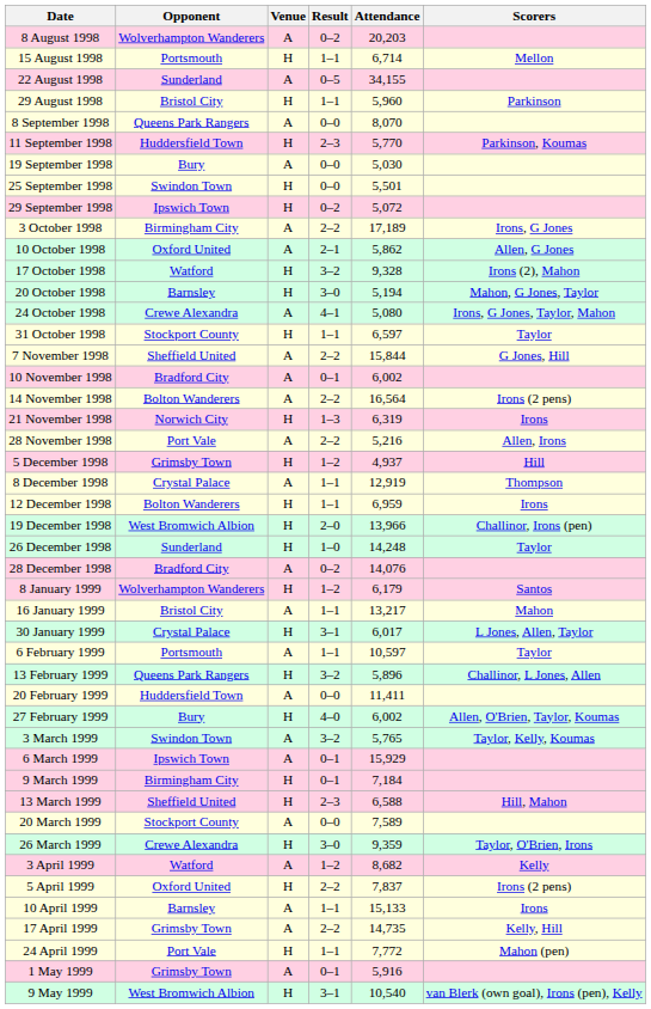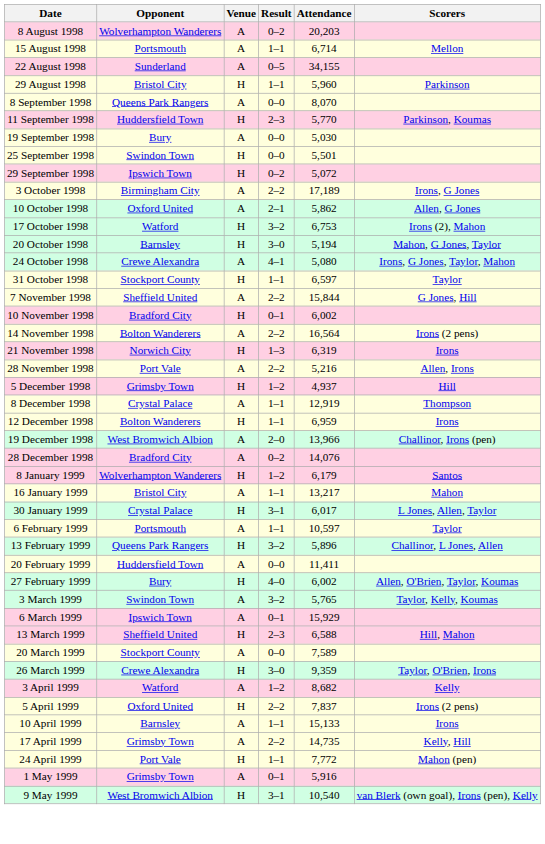 <table class="wikitable sortable" style="font-size:100%; text-align:center">
 <tr>
 <th>Date</th>
 <th>Opponent</th>
 <th>Venue</th>
 <th>Result</th>
 <th>Attendance</th>
 <th>Scorers</th>
 </tr>
 <tr style="background-color: #ffd0e3;">
 <td>8 August 1998</td>
 <td><a href='#'>Wolverhampton Wanderers</a></td>
 <td>A</td>
 <td>0–2</td>
 <td>20,203</td>
 <td></td>
 </tr>
 <tr style="background-color: #ffffdd;">
 <td>15 August 1998</td>
 <td><a href='#'>Portsmouth</a></td>
-<td>H</td>
+<td>A</td>
 <td>1–1</td>
 <td>6,714</td>
 <td><a href='#'>Mellon</a></td>
 </tr>
 <tr style="background-color: #ffd0e3;">
 <td>22 August 1998</td>
 <td><a href='#'>Sunderland</a></td>
 <td>A</td>
 <td>0–5</td>
 <td>34,155</td>
 <td></td>
 </tr>
 <tr style="background-color: #ffffdd;">
 <td>29 August 1998</td>
 <td><a href='#'>Bristol City</a></td>
 <td>H</td>
 <td>1–1</td>
 <td>5,960</td>
 <td><a href='#'>Parkinson</a></td>
 </tr>
 <tr style="background-color: #ffffdd;">
 <td>8 September 1998</td>
 <td><a href='#'>Queens Park Rangers</a></td>
 <td>A</td>
 <td>0–0</td>
 <td>8,070</td>
 <td></td>
 </tr>
 <tr style="background-color: #ffd0e3;">
 <td>11 September 1998</td>
 <td><a href='#'>Huddersfield Town</a></td>
 <td>H</td>
 <td>2–3</td>
 <td>5,770</td>
 <td><a href='#'>Parkinson</a>, <a href='#'>Koumas</a></td>
 </tr>
 <tr style="background-color: #ffffdd;">
 <td>19 September 1998</td>
 <td><a href='#'>Bury</a></td>
 <td>A</td>
 <td>0–0</td>
 <td>5,030</td>
 <td></td>
 </tr>
 <tr style="background-color: #ffffdd;">
 <td>25 September 1998</td>
 <td><a href='#'>Swindon Town</a></td>
 <td>H</td>
 <td>0–0</td>
 <td>5,501</td>
 <td></td>
 </tr>
 <tr style="background-color: #ffd0e3;">
 <td>29 September 1998</td>
 <td><a href='#'>Ipswich Town</a></td>
 <td>H</td>
 <td>0–2</td>
 <td>5,072</td>
 <td></td>
 </tr>
 <tr style="background-color: #ffffdd;">
 <td>3 October 1998</td>
 <td><a href='#'>Birmingham City</a></td>
 <td>A</td>
 <td>2–2</td>
 <td>17,189</td>
 <td><a href='#'>Irons</a>, <a href='#'>G Jones</a></td>
 </tr>
 <tr style="background-color: #d0ffe3;">
 <td>10 October 1998</td>
 <td><a href='#'>Oxford United</a></td>
 <td>A</td>
 <td>2–1</td>
 <td>5,862</td>
 <td><a href='#'>Allen</a>, <a href='#'>G Jones</a></td>
 </tr>
 <tr style="background-color: #d0ffe3;">
 <td>17 October 1998</td>
 <td><a href='#'>Watford</a></td>
 <td>H</td>
 <td>3–2</td>
-<td>9,328</td>
+<td>6,753</td>
 <td><a href='#'>Irons</a> (2), <a href='#'>Mahon</a></td>
 </tr>
 <tr style="background-color: #d0ffe3;">
 <td>20 October 1998</td>
 <td><a href='#'>Barnsley</a></td>
 <td>H</td>
 <td>3–0</td>
 <td>5,194</td>
 <td><a href='#'>Mahon</a>, <a href='#'>G Jones</a>, <a href='#'>Taylor</a></td>
 </tr>
 <tr style="background-color: #d0ffe3;">
 <td>24 October 1998</td>
 <td><a href='#'>Crewe Alexandra</a></td>
 <td>A</td>
 <td>4–1</td>
 <td>5,080</td>
 <td><a href='#'>Irons</a>, <a href='#'>G Jones</a>, <a href='#'>Taylor</a>, <a href='#'>Mahon</a></td>
 </tr>
 <tr style="background-color: #ffffdd;">
 <td>31 October 1998</td>
 <td><a href='#'>Stockport County</a></td>
 <td>H</td>
 <td>1–1</td>
 <td>6,597</td>
 <td><a href='#'>Taylor</a></td>
 </tr>
 <tr style="background-color: #ffffdd;">
 <td>7 November 1998</td>
 <td><a href='#'>Sheffield United</a></td>
 <td>A</td>
 <td>2–2</td>
 <td>15,844</td>
 <td><a href='#'>G Jones</a>, <a href='#'>Hill</a></td>
 </tr>
 <tr style="background-color: #ffd0e3;">
 <td>10 November 1998</td>
 <td><a href='#'>Bradford City</a></td>
-<td>A</td>
+<td>H</td>
 <td>0–1</td>
 <td>6,002</td>
 <td></td>
 </tr>
 <tr style="background-color: #ffffdd;">
 <td>14 November 1998</td>
 <td><a href='#'>Bolton Wanderers</a></td>
 <td>A</td>
 <td>2–2</td>
 <td>16,564</td>
 <td><a href='#'>Irons</a> (2 pens)</td>
 </tr>
 <tr style="background-color: #ffd0e3;">
 <td>21 November 1998</td>
 <td><a href='#'>Norwich City</a></td>
 <td>H</td>
 <td>1–3</td>
 <td>6,319</td>
 <td><a href='#'>Irons</a></td>
 </tr>
 <tr style="background-color: #ffffdd;">
 <td>28 November 1998</td>
 <td><a href='#'>Port Vale</a></td>
 <td>A</td>
 <td>2–2</td>
 <td>5,216</td>
 <td><a href='#'>Allen</a>, <a href='#'>Irons</a></td>
 </tr>
 <tr style="background-color: #ffd0e3;">
 <td>5 December 1998</td>
 <td><a href='#'>Grimsby Town</a></td>
 <td>H</td>
 <td>1–2</td>
 <td>4,937</td>
 <td><a href='#'>Hill</a></td>
 </tr>
 <tr style="background-color: #ffffdd;">
 <td>8 December 1998</td>
 <td><a href='#'>Crystal Palace</a></td>
 <td>A</td>
 <td>1–1</td>
 <td>12,919</td>
 <td><a href='#'>Thompson</a></td>
 </tr>
 <tr style="background-color: #ffffdd;">
 <td>12 December 1998</td>
 <td><a href='#'>Bolton Wanderers</a></td>
 <td>H</td>
 <td>1–1</td>
 <td>6,959</td>
 <td><a href='#'>Irons</a></td>
 </tr>
 <tr style="background-color: #d0ffe3;">
 <td>19 December 1998</td>
 <td><a href='#'>West Bromwich Albion</a></td>
-<td>H</td>
+<td>A</td>
 <td>2–0</td>
 <td>13,966</td>
 <td><a href='#'>Challinor</a>, <a href='#'>Irons</a> (pen)</td>
-</tr>
-<tr style="background-color: #d0ffe3;">
-<td>26 December 1998</td>
-<td><a href='#'>Sunderland</a></td>
-<td>H</td>
-<td>1–0</td>
-<td>14,248</td>
-<td><a href='#'>Taylor</a></td>
 </tr>
 <tr style="background-color: #ffd0e3;">
 <td>28 December 1998</td>
 <td><a href='#'>Bradford City</a></td>
 <td>A</td>
 <td>0–2</td>
 <td>14,076</td>
 <td></td>
 </tr>
 <tr style="background-color: #ffd0e3;">
 <td>8 January 1999</td>
 <td><a href='#'>Wolverhampton Wanderers</a></td>
 <td>H</td>
 <td>1–2</td>
 <td>6,179</td>
 <td><a href='#'>Santos</a></td>
 </tr>
 <tr style="background-color: #ffffdd;">
 <td>16 January 1999</td>
 <td><a href='#'>Bristol City</a></td>
 <td>A</td>
 <td>1–1</td>
 <td>13,217</td>
 <td><a href='#'>Mahon</a></td>
 </tr>
 <tr style="background-color: #d0ffe3;">
 <td>30 January 1999</td>
 <td><a href='#'>Crystal Palace</a></td>
 <td>H</td>
 <td>3–1</td>
 <td>6,017</td>
 <td><a href='#'>L Jones</a>, <a href='#'>Allen</a>, <a href='#'>Taylor</a></td>
 </tr>
 <tr style="background-color: #ffffdd;">
 <td>6 February 1999</td>
 <td><a href='#'>Portsmouth</a></td>
 <td>A</td>
 <td>1–1</td>
 <td>10,597</td>
 <td><a href='#'>Taylor</a></td>
 </tr>
 <tr style="background-color: #d0ffe3;">
 <td>13 February 1999</td>
 <td><a href='#'>Queens Park Rangers</a></td>
 <td>H</td>
 <td>3–2</td>
 <td>5,896</td>
 <td><a href='#'>Challinor</a>, <a href='#'>L Jones</a>, <a href='#'>Allen</a></td>
 </tr>
 <tr style="background-color: #ffffdd;">
 <td>20 February 1999</td>
 <td><a href='#'>Huddersfield Town</a></td>
 <td>A</td>
 <td>0–0</td>
 <td>11,411</td>
 <td></td>
 </tr>
 <tr style="background-color: #d0ffe3;">
 <td>27 February 1999</td>
 <td><a href='#'>Bury</a></td>
 <td>H</td>
 <td>4–0</td>
 <td>6,002</td>
 <td><a href='#'>Allen</a>, <a href='#'>O'Brien</a>, <a href='#'>Taylor</a>, <a href='#'>Koumas</a></td>
 </tr>
 <tr style="background-color: #d0ffe3;">
 <td>3 March 1999</td>
 <td><a href='#'>Swindon Town</a></td>
 <td>A</td>
 <td>3–2</td>
 <td>5,765</td>
 <td><a href='#'>Taylor</a>, <a href='#'>Kelly</a>, <a href='#'>Koumas</a></td>
 </tr>
 <tr style="background-color: #ffd0e3;">
 <td>6 March 1999</td>
 <td><a href='#'>Ipswich Town</a></td>
 <td>A</td>
 <td>0–1</td>
 <td>15,929</td>
-<td></td>
-</tr>
-<tr style="background-color: #ffd0e3;">
-<td>9 March 1999</td>
-<td><a href='#'>Birmingham City</a></td>
-<td>H</td>
-<td>0–1</td>
-<td>7,184</td>
 <td></td>
 </tr>
 <tr style="background-color: #ffd0e3;">
 <td>13 March 1999</td>
 <td><a href='#'>Sheffield United</a></td>
 <td>H</td>
 <td>2–3</td>
 <td>6,588</td>
 <td><a href='#'>Hill</a>, <a href='#'>Mahon</a></td>
 </tr>
 <tr style="background-color: #ffffdd;">
 <td>20 March 1999</td>
 <td><a href='#'>Stockport County</a></td>
 <td>A</td>
 <td>0–0</td>
 <td>7,589</td>
 <td></td>
 </tr>
 <tr style="background-color: #d0ffe3;">
 <td>26 March 1999</td>
 <td><a href='#'>Crewe Alexandra</a></td>
 <td>H</td>
 <td>3–0</td>
 <td>9,359</td>
 <td><a href='#'>Taylor</a>, <a href='#'>O'Brien</a>, <a href='#'>Irons</a></td>
 </tr>
 <tr style="background-color: #ffd0e3;">
 <td>3 April 1999</td>
 <td><a href='#'>Watford</a></td>
 <td>A</td>
 <td>1–2</td>
 <td>8,682</td>
 <td><a href='#'>Kelly</a></td>
 </tr>
 <tr style="background-color: #ffffdd;">
 <td>5 April 1999</td>
 <td><a href='#'>Oxford United</a></td>
 <td>H</td>
 <td>2–2</td>
 <td>7,837</td>
 <td><a href='#'>Irons</a> (2 pens)</td>
 </tr>
 <tr style="background-color: #ffffdd;">
 <td>10 April 1999</td>
 <td><a href='#'>Barnsley</a></td>
 <td>A</td>
 <td>1–1</td>
 <td>15,133</td>
 <td><a href='#'>Irons</a></td>
 </tr>
 <tr style="background-color: #ffffdd;">
 <td>17 April 1999</td>
 <td><a href='#'>Grimsby Town</a></td>
 <td>A</td>
 <td>2–2</td>
 <td>14,735</td>
 <td><a href='#'>Kelly</a>, <a href='#'>Hill</a></td>
 </tr>
 <tr style="background-color: #ffffdd;">
 <td>24 April 1999</td>
 <td><a href='#'>Port Vale</a></td>
 <td>H</td>
 <td>1–1</td>
 <td>7,772</td>
 <td><a href='#'>Mahon</a> (pen)</td>
 </tr>
 <tr style="background-color: #ffd0e3;">
 <td>1 May 1999</td>
 <td><a href='#'>Grimsby Town</a></td>
 <td>A</td>
 <td>0–1</td>
 <td>5,916</td>
 <td></td>
 </tr>
 <tr style="background-color: #d0ffe3;">
 <td>9 May 1999</td>
 <td><a href='#'>West Bromwich Albion</a></td>
 <td>H</td>
 <td>3–1</td>
 <td>10,540</td>
 <td><a href='#'>van Blerk</a> (own goal), <a href='#'>Irons</a> (pen), <a href='#'>Kelly</a></td>
 </tr>
 </table>
